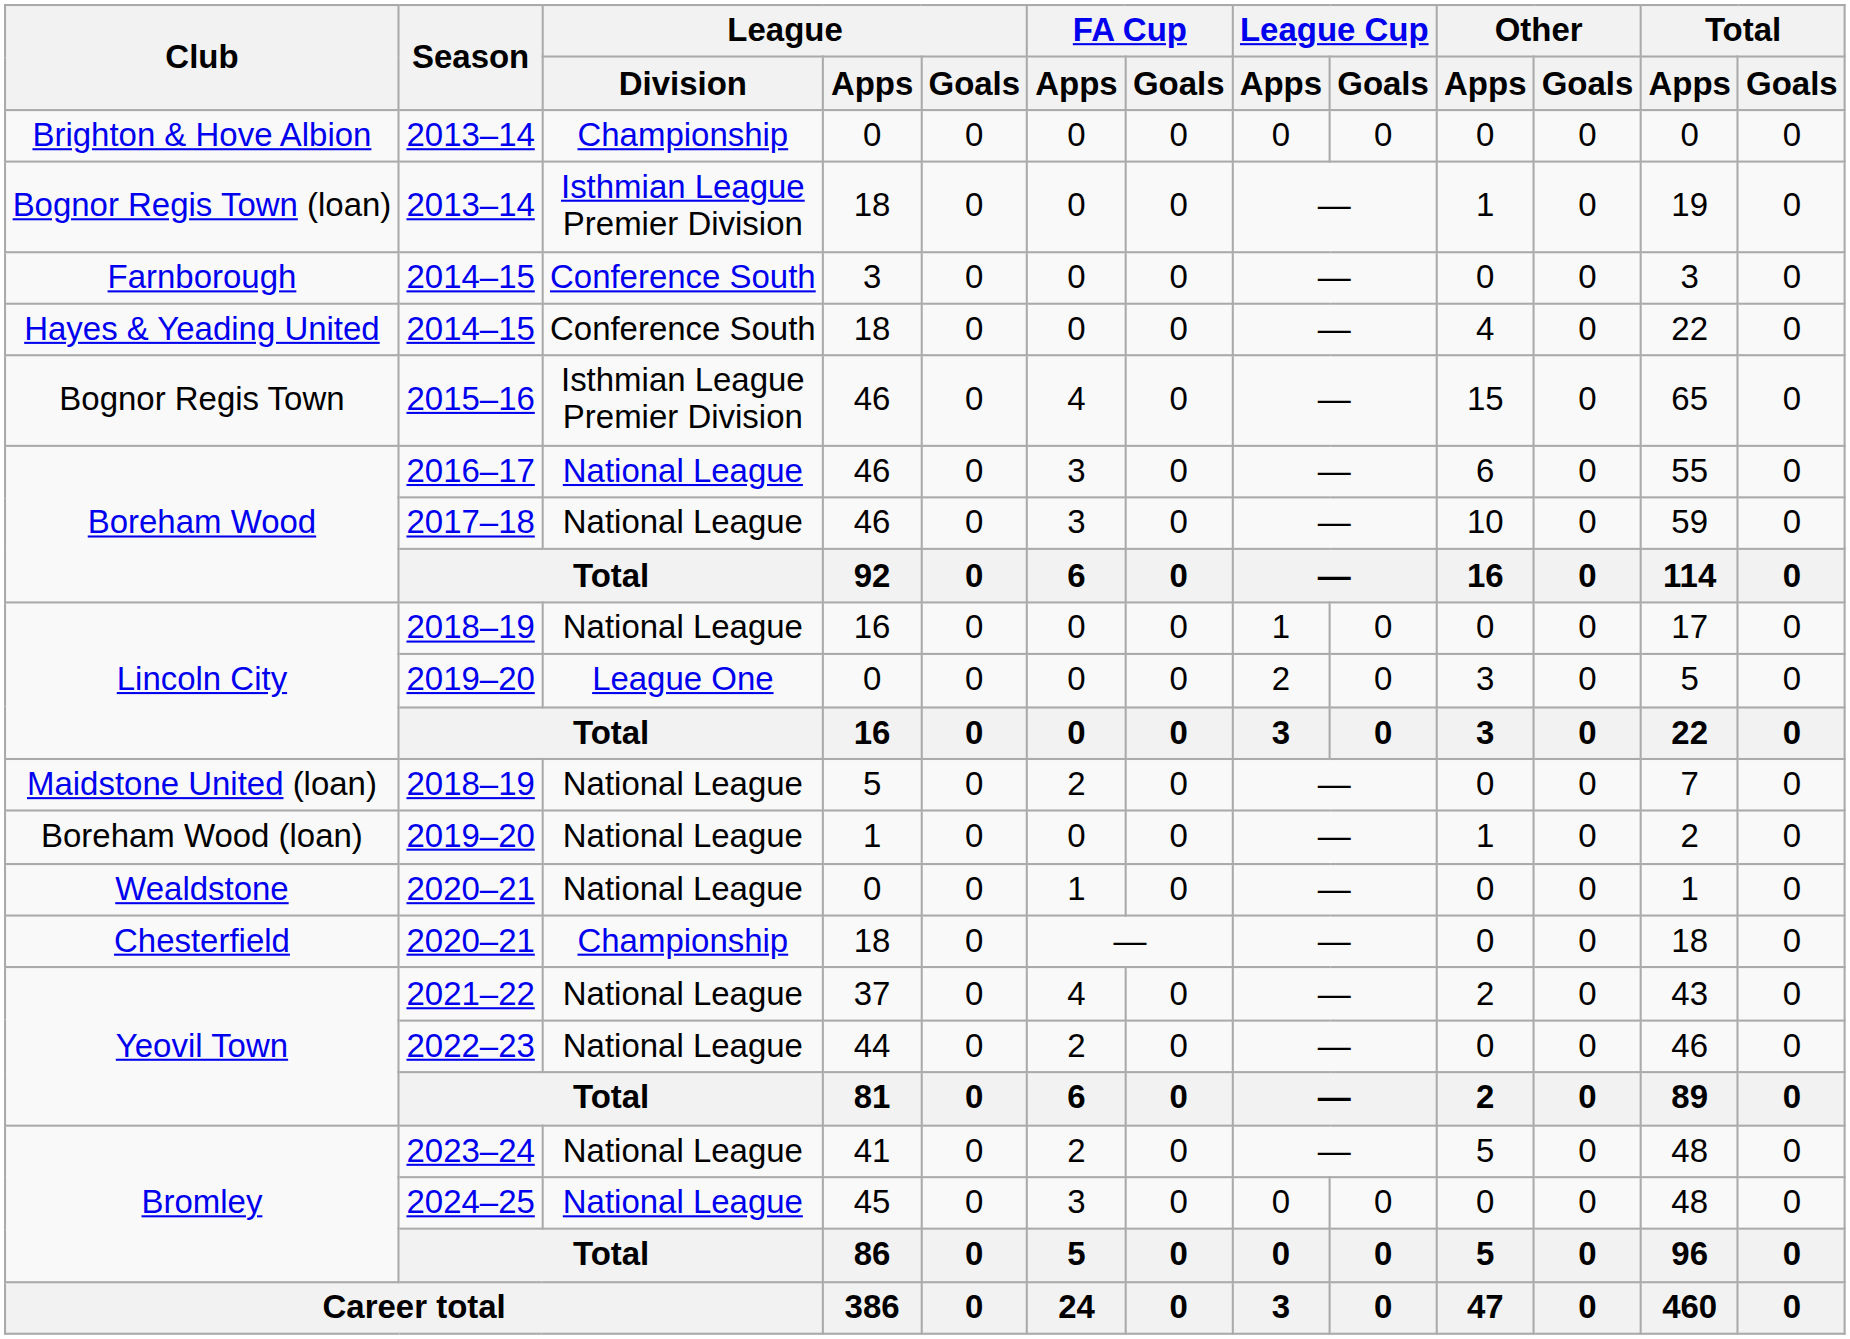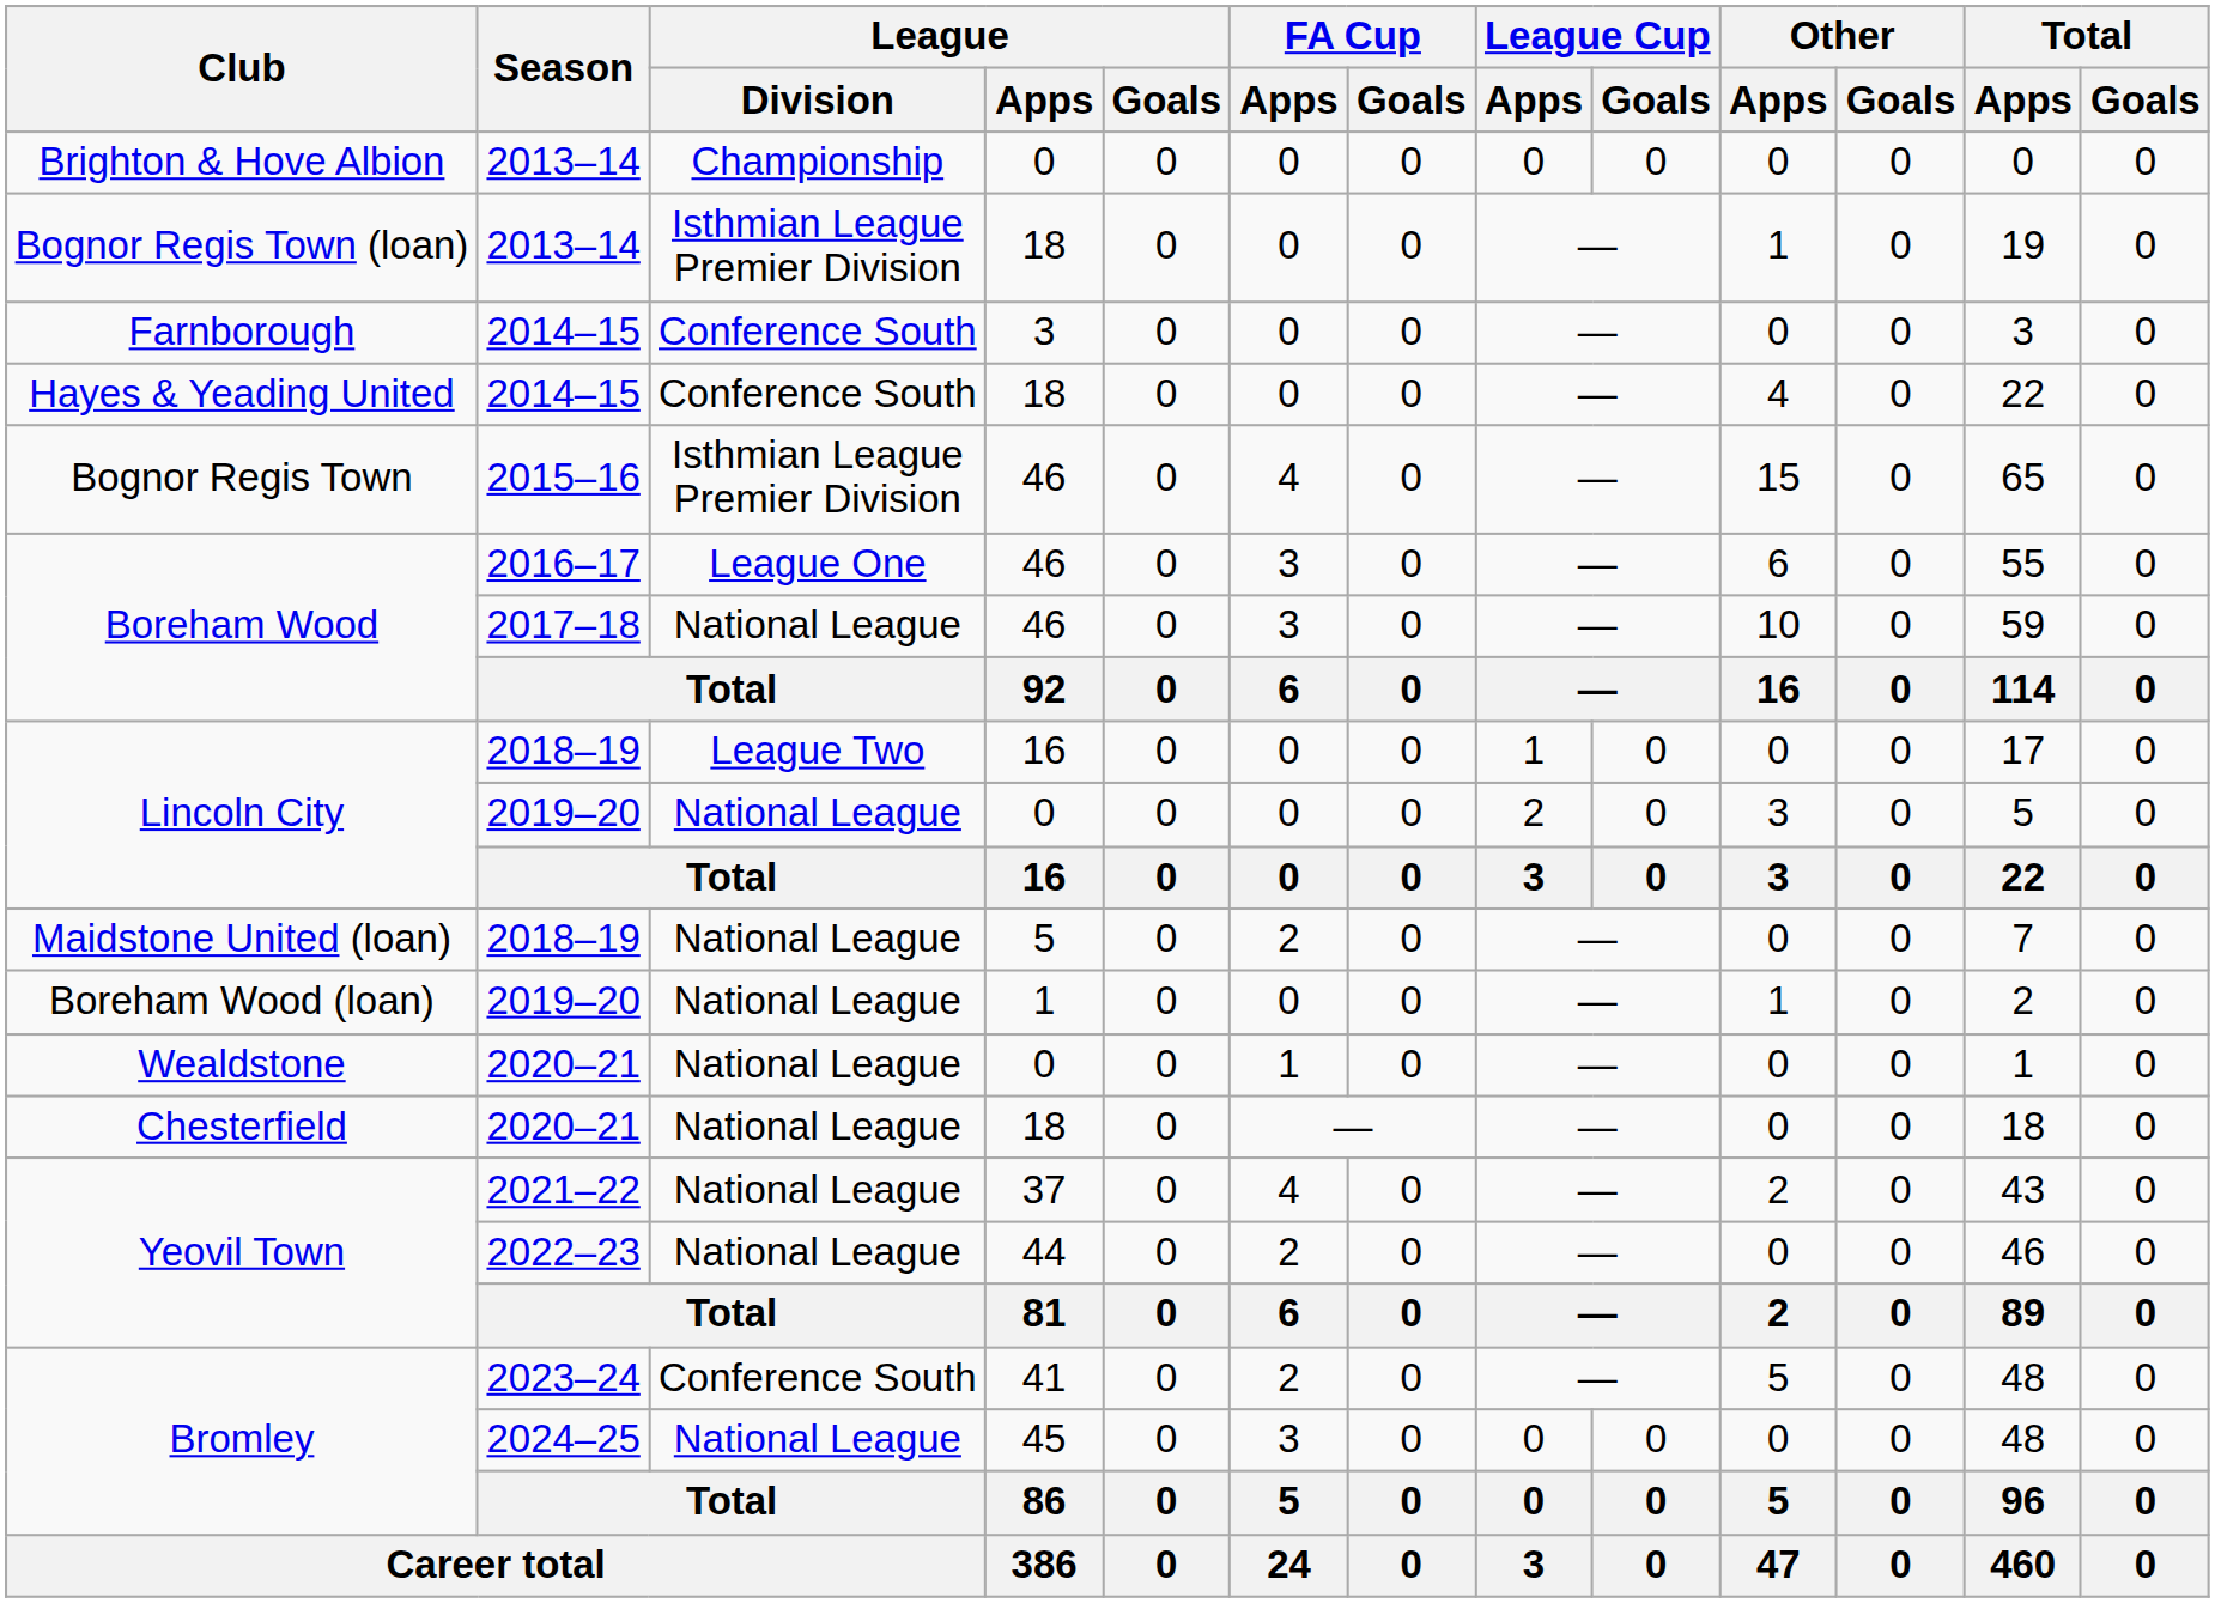 <table class="wikitable" style="text-align: center;">
 <tr>
 <th rowspan="2">Club</th>
 <th rowspan="2">Season</th>
 <th colspan="3">League</th>
 <th colspan="2"><a href='#'>FA Cup</a></th>
 <th colspan="2"><a href='#'>League Cup</a></th>
 <th colspan="2">Other</th>
 <th colspan="2">Total</th>
 </tr>
 <tr>
 <th>Division</th>
 <th>Apps</th>
 <th>Goals</th>
 <th>Apps</th>
 <th>Goals</th>
 <th>Apps</th>
 <th>Goals</th>
 <th>Apps</th>
 <th>Goals</th>
 <th>Apps</th>
 <th>Goals</th>
 </tr>
 <tr>
 <td><a href='#'>Brighton & Hove Albion</a></td>
 <td><a href='#'>2013–14</a></td>
 <td><a href='#'>Championship</a></td>
 <td>0</td>
 <td>0</td>
 <td>0</td>
 <td>0</td>
 <td>0</td>
 <td>0</td>
 <td>0</td>
 <td>0</td>
 <td>0</td>
 <td>0</td>
 </tr>
 <tr>
 <td><a href='#'>Bognor Regis Town</a> (loan)</td>
 <td><a href='#'>2013–14</a></td>
 <td><a href='#'>Isthmian League</a><br>Premier Division</td>
 <td>18</td>
 <td>0</td>
 <td>0</td>
 <td>0</td>
 <td colspan=2>—</td>
 <td>1</td>
 <td>0</td>
 <td>19</td>
 <td>0</td>
 </tr>
 <tr>
 <td><a href='#'>Farnborough</a></td>
 <td><a href='#'>2014–15</a></td>
 <td><a href='#'>Conference South</a></td>
 <td>3</td>
 <td>0</td>
 <td>0</td>
 <td>0</td>
 <td colspan=2>—</td>
 <td>0</td>
 <td>0</td>
 <td>3</td>
 <td>0</td>
 </tr>
 <tr>
 <td><a href='#'>Hayes & Yeading United</a></td>
 <td><a href='#'>2014–15</a></td>
 <td>Conference South</td>
 <td>18</td>
 <td>0</td>
 <td>0</td>
 <td>0</td>
 <td colspan=2>—</td>
 <td>4</td>
 <td>0</td>
 <td>22</td>
 <td>0</td>
 </tr>
 <tr>
 <td>Bognor Regis Town</td>
 <td><a href='#'>2015–16</a></td>
 <td>Isthmian League<br>Premier Division</td>
 <td>46</td>
 <td>0</td>
 <td>4</td>
 <td>0</td>
 <td colspan=2>—</td>
 <td>15</td>
 <td>0</td>
 <td>65</td>
 <td>0</td>
 </tr>
 <tr>
 <td rowspan="3"><a href='#'>Boreham Wood</a></td>
 <td><a href='#'>2016–17</a></td>
-<td><a href='#'>National League</a></td>
+<td><a href='#'>League One</a></td>
 <td>46</td>
 <td>0</td>
 <td>3</td>
 <td>0</td>
 <td colspan=2>—</td>
 <td>6</td>
 <td>0</td>
 <td>55</td>
 <td>0</td>
 </tr>
 <tr>
 <td><a href='#'>2017–18</a></td>
 <td>National League</td>
 <td>46</td>
 <td>0</td>
 <td>3</td>
 <td>0</td>
 <td colspan=2>—</td>
 <td>10</td>
 <td>0</td>
 <td>59</td>
 <td>0</td>
 </tr>
 <tr>
 <th colspan="2">Total</th>
 <th>92</th>
 <th>0</th>
 <th>6</th>
 <th>0</th>
 <th colspan="2">—</th>
 <th>16</th>
 <th>0</th>
 <th>114</th>
 <th>0</th>
 </tr>
 <tr>
 <td rowspan="3"><a href='#'>Lincoln City</a></td>
 <td><a href='#'>2018–19</a></td>
-<td>National League</td>
+<td><a href='#'>League Two</a></td>
 <td>16</td>
 <td>0</td>
 <td>0</td>
 <td>0</td>
 <td>1</td>
 <td>0</td>
 <td>0</td>
 <td>0</td>
 <td>17</td>
 <td>0</td>
 </tr>
 <tr>
 <td><a href='#'>2019–20</a></td>
-<td><a href='#'>League One</a></td>
+<td><a href='#'>National League</a></td>
 <td>0</td>
 <td>0</td>
 <td>0</td>
 <td>0</td>
 <td>2</td>
 <td>0</td>
 <td>3</td>
 <td>0</td>
 <td>5</td>
 <td>0</td>
 </tr>
 <tr>
 <th colspan="2">Total</th>
 <th>16</th>
 <th>0</th>
 <th>0</th>
 <th>0</th>
 <th>3</th>
 <th>0</th>
 <th>3</th>
 <th>0</th>
 <th>22</th>
 <th>0</th>
 </tr>
 <tr>
 <td><a href='#'>Maidstone United</a> (loan)</td>
 <td><a href='#'>2018–19</a></td>
 <td>National League</td>
 <td>5</td>
 <td>0</td>
 <td>2</td>
 <td>0</td>
 <td colspan=2>—</td>
 <td>0</td>
 <td>0</td>
 <td>7</td>
 <td>0</td>
 </tr>
 <tr>
 <td>Boreham Wood (loan)</td>
 <td><a href='#'>2019–20</a></td>
 <td>National League</td>
 <td>1</td>
 <td>0</td>
 <td>0</td>
 <td>0</td>
 <td colspan=2>—</td>
 <td>1</td>
 <td>0</td>
 <td>2</td>
 <td>0</td>
 </tr>
 <tr>
 <td><a href='#'>Wealdstone</a></td>
 <td><a href='#'>2020–21</a></td>
 <td>National League</td>
 <td>0</td>
 <td>0</td>
 <td>1</td>
 <td>0</td>
 <td colspan=2>—</td>
 <td>0</td>
 <td>0</td>
 <td>1</td>
 <td>0</td>
 </tr>
 <tr>
 <td><a href='#'>Chesterfield</a></td>
 <td><a href='#'>2020–21</a></td>
-<td><a href='#'>Championship</a></td>
+<td>National League</td>
 <td>18</td>
 <td>0</td>
 <td colspan=2>—</td>
 <td colspan=2>—</td>
 <td>0</td>
 <td>0</td>
 <td>18</td>
 <td>0</td>
 </tr>
 <tr>
 <td rowspan="3"><a href='#'>Yeovil Town</a></td>
 <td><a href='#'>2021–22</a></td>
 <td>National League</td>
 <td>37</td>
 <td>0</td>
 <td>4</td>
 <td>0</td>
 <td colspan=2>—</td>
 <td>2</td>
 <td>0</td>
 <td>43</td>
 <td>0</td>
 </tr>
 <tr>
 <td><a href='#'>2022–23</a></td>
 <td>National League</td>
 <td>44</td>
 <td>0</td>
 <td>2</td>
 <td>0</td>
 <td colspan=2>—</td>
 <td>0</td>
 <td>0</td>
 <td>46</td>
 <td>0</td>
 </tr>
 <tr>
 <th colspan="2">Total</th>
 <th>81</th>
 <th>0</th>
 <th>6</th>
 <th>0</th>
 <th colspan=2>—</th>
 <th>2</th>
 <th>0</th>
 <th>89</th>
 <th>0</th>
 </tr>
 <tr>
 <td rowspan="3"><a href='#'>Bromley</a></td>
 <td><a href='#'>2023–24</a></td>
-<td>National League</td>
+<td>Conference South</td>
 <td>41</td>
 <td>0</td>
 <td>2</td>
 <td>0</td>
 <td colspan=2>—</td>
 <td>5</td>
 <td>0</td>
 <td>48</td>
 <td>0</td>
 </tr>
 <tr>
 <td><a href='#'>2024–25</a></td>
 <td><a href='#'>National League</a></td>
 <td>45</td>
 <td>0</td>
 <td>3</td>
 <td>0</td>
 <td>0</td>
 <td>0</td>
 <td>0</td>
 <td>0</td>
 <td>48</td>
 <td>0</td>
 </tr>
 <tr>
 <th colspan="2">Total</th>
 <th>86</th>
 <th>0</th>
 <th>5</th>
 <th>0</th>
 <th>0</th>
 <th>0</th>
 <th>5</th>
 <th>0</th>
 <th>96</th>
 <th>0</th>
 </tr>
 <tr>
 <th colspan="3">Career total</th>
 <th>386</th>
 <th>0</th>
 <th>24</th>
 <th>0</th>
 <th>3</th>
 <th>0</th>
 <th>47</th>
 <th>0</th>
 <th>460</th>
 <th>0</th>
 </tr>
 </table>
